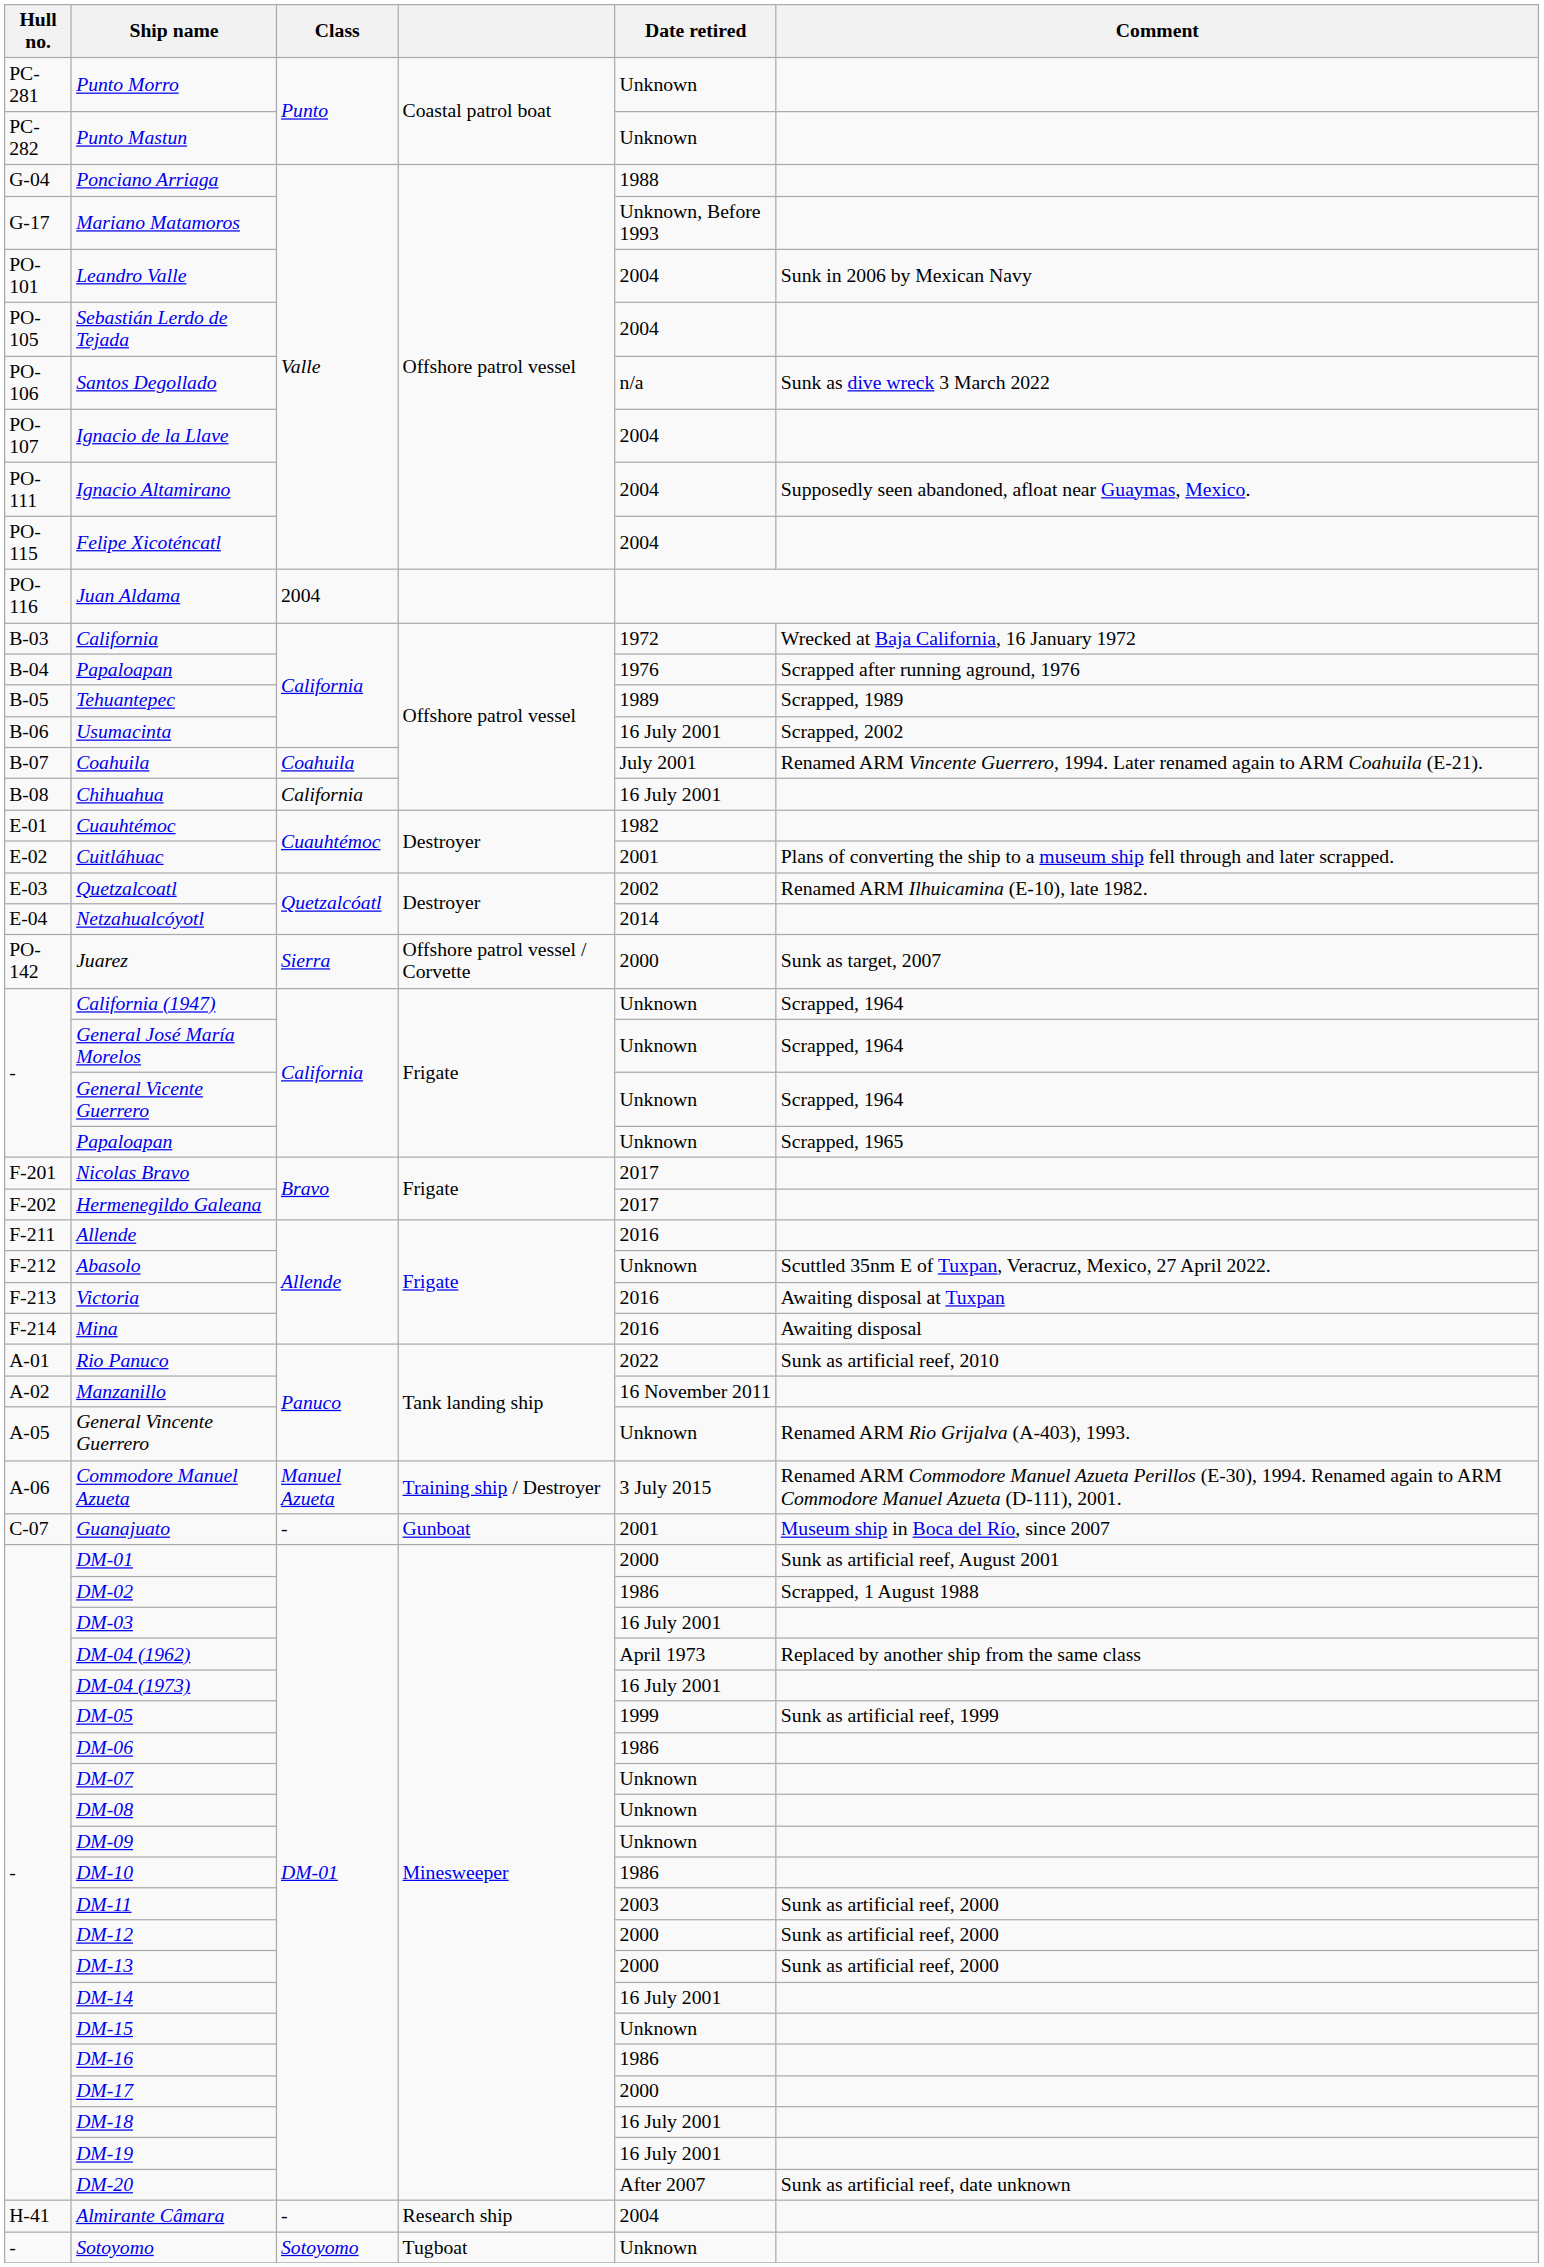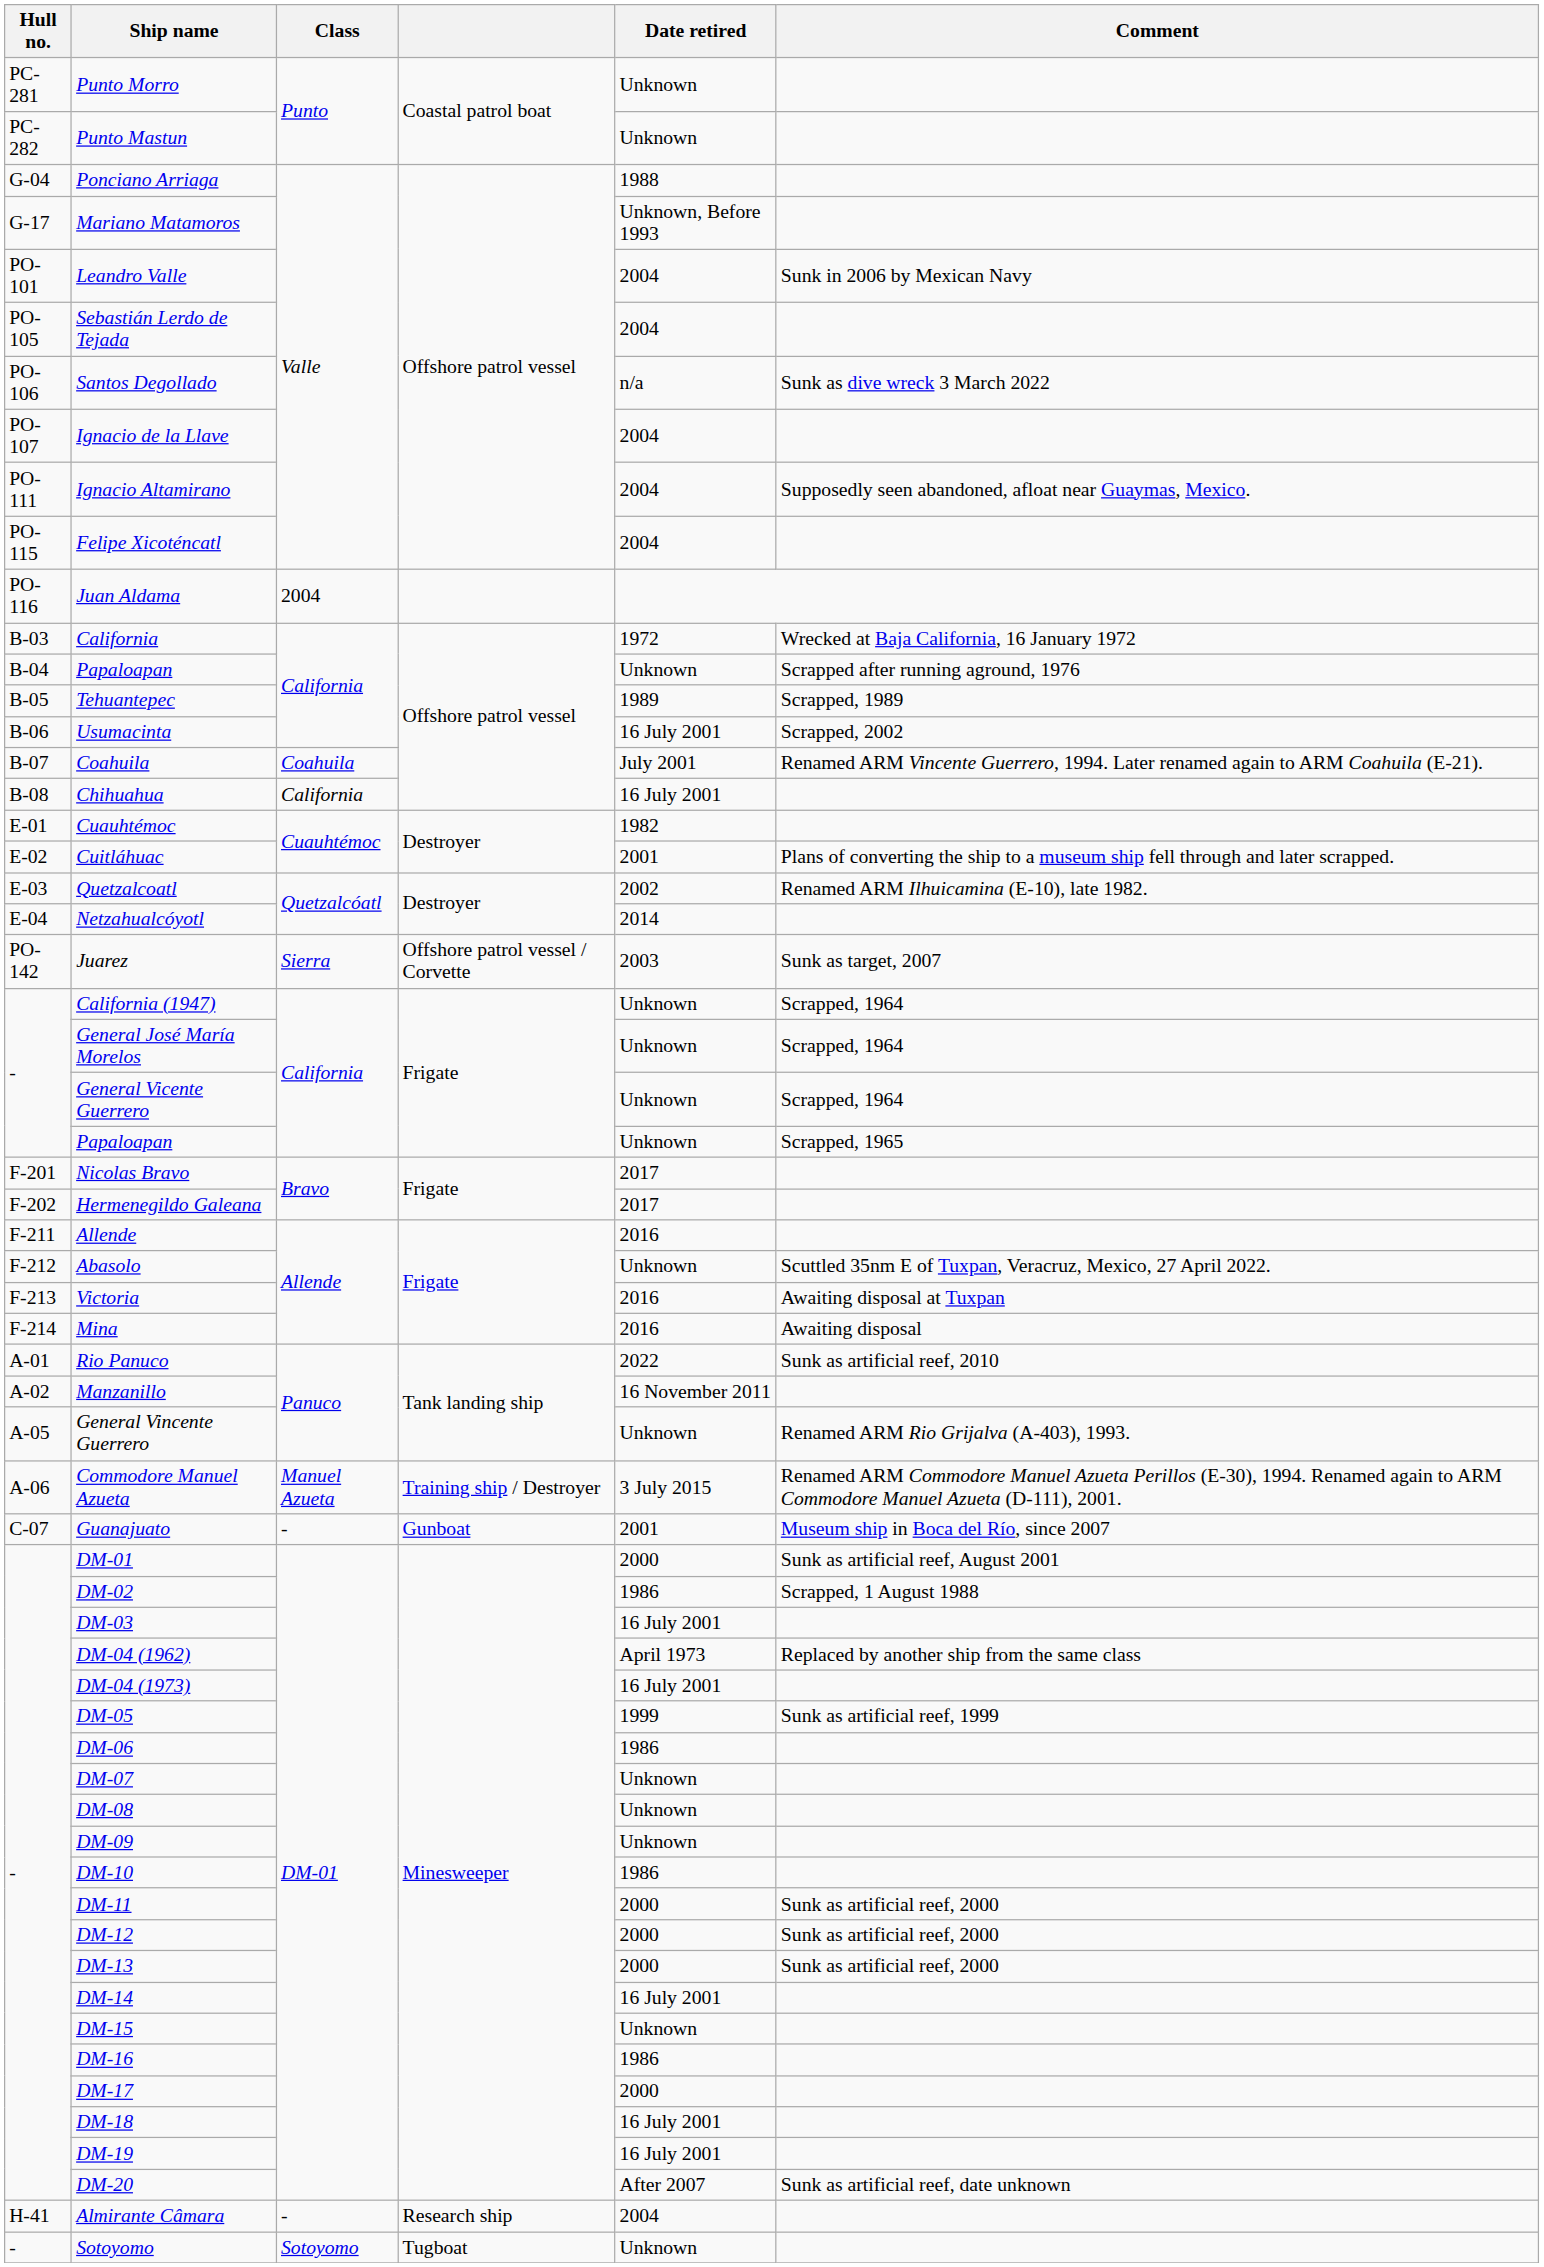 <table class="wikitable sortable nowraplinks">
 <tr>
 <th>Hull no.</th>
 <th>Ship name</th>
 <th>Class</th>
 <th></th>
 <th>Date retired</th>
 <th>Comment</th>
 </tr>
 <tr>
 <td>PC-281</td>
 <td><a href='#'><em>Punto Morro</em></a></td>
 <td rowspan="2"><em><a href='#'>Punto</a></em></td>
 <td rowspan="2">Coastal patrol boat</td>
 <td>Unknown</td>
 <td></td>
 </tr>
 <tr>
 <td>PC-282</td>
 <td><a href='#'><em>Punto Mastun</em></a></td>
 <td>Unknown</td>
 <td></td>
 </tr>
 <tr>
 <td>G-04</td>
 <td><a href='#'><em>Ponciano Arriaga</em></a></td>
 <td rowspan="8"><em>Valle</em></td>
 <td rowspan="8">Offshore patrol vessel</td>
 <td>1988</td>
 <td></td>
 </tr>
 <tr>
 <td>G-17</td>
 <td><a href='#'><em>Mariano Matamoros</em></a></td>
 <td>Unknown, Before 1993</td>
 <td></td>
 </tr>
 <tr>
 <td>PO-101</td>
 <td><a href='#'><em>Leandro Valle</em></a></td>
 <td>2004</td>
 <td>Sunk in 2006 by Mexican Navy</td>
 </tr>
 <tr>
 <td>PO-105</td>
 <td><a href='#'><em>Sebastián Lerdo de Tejada</em></a></td>
 <td>2004</td>
 <td></td>
 </tr>
 <tr>
 <td>PO-106</td>
 <td><em><a href='#'>Santos Degollado</a></em></td>
 <td>n/a</td>
 <td>Sunk as <a href='#'>dive wreck</a> 3 March 2022</td>
 </tr>
 <tr>
 <td>PO-107</td>
 <td><a href='#'><em>Ignacio de la Llave</em></a></td>
 <td>2004</td>
 <td></td>
 </tr>
 <tr>
 <td>PO-111</td>
 <td><a href='#'><em>Ignacio Altamirano</em></a></td>
 <td>2004</td>
 <td>Supposedly seen abandoned, afloat near <a href='#'>Guaymas</a>, <a href='#'>Mexico</a>.</td>
 </tr>
 <tr>
 <td>PO-115</td>
 <td><a href='#'><em>Felipe Xicoténcatl</em></a></td>
 <td>2004</td>
 <td></td>
 </tr>
 <tr>
 <td>PO-116</td>
 <td><a href='#'><em>Juan Aldama</em></a></td>
 <td>2004</td>
 <td></td>
 </tr>
 <tr>
 <td>B-03</td>
 <td><em><a href='#'>California</a></em></td>
 <td rowspan="4"><em><a href='#'>California</a></em></td>
 <td rowspan="6">Offshore patrol vessel</td>
 <td>1972</td>
 <td>Wrecked at <a href='#'>Baja California</a>, 16 January 1972</td>
 </tr>
 <tr>
 <td>B-04</td>
 <td><em><a href='#'>Papaloapan</a></em></td>
-<td>1976</td>
+<td>Unknown</td>
 <td>Scrapped after running aground, 1976</td>
 </tr>
 <tr>
 <td>B-05</td>
 <td><em><a href='#'>Tehuantepec</a></em></td>
 <td>1989</td>
 <td>Scrapped, 1989</td>
 </tr>
 <tr>
 <td>B-06</td>
 <td><em><a href='#'>Usumacinta</a></em></td>
 <td>16 July 2001</td>
 <td>Scrapped, 2002</td>
 </tr>
 <tr>
 <td>B-07</td>
 <td><em><a href='#'>Coahuila</a></em></td>
 <td><em><a href='#'>Coahuila</a></em></td>
 <td>July 2001</td>
 <td>Renamed ARM <em>Vincente Guerrero</em>, 1994. Later renamed again to ARM <em>Coahuila</em> (E-21).</td>
 </tr>
 <tr>
 <td>B-08</td>
 <td><em><a href='#'>Chihuahua</a></em></td>
 <td><em>California</em></td>
 <td>16 July 2001</td>
 <td></td>
 </tr>
 <tr>
 <td>E-01</td>
 <td><em><a href='#'>Cuauhtémoc</a></em></td>
 <td rowspan="2"><em><a href='#'>Cuauhtémoc</a></em></td>
 <td rowspan="2">Destroyer</td>
 <td>1982</td>
 <td></td>
 </tr>
 <tr>
 <td>E-02</td>
 <td><em><a href='#'>Cuitláhuac</a></em></td>
 <td>2001</td>
 <td>Plans of converting the ship to a <a href='#'>museum ship</a> fell through and later scrapped.</td>
 </tr>
 <tr>
 <td>E-03</td>
 <td><a href='#'><em>Quetzalcoatl</em></a></td>
 <td rowspan="2"><em><a href='#'>Quetzalcóatl</a></em></td>
 <td rowspan="2">Destroyer</td>
 <td>2002</td>
 <td>Renamed ARM <em>Ilhuicamina</em> (E-10), late 1982.</td>
 </tr>
 <tr>
 <td>E-04</td>
 <td><a href='#'><em>Netzahualcóyotl</em></a></td>
 <td>2014</td>
 <td></td>
 </tr>
 <tr>
 <td>PO-142</td>
 <td><em>Juarez</em></td>
 <td><a href='#'><em>Sierra</em></a></td>
 <td>Offshore patrol vessel / Corvette</td>
-<td>2000</td>
+<td>2003</td>
 <td>Sunk as target, 2007</td>
 </tr>
 <tr>
 <td rowspan="4">-</td>
 <td><a href='#'><em>California (1947)</em></a></td>
 <td rowspan="4"><em><a href='#'>California</a></em></td>
 <td rowspan="4">Frigate</td>
 <td>Unknown</td>
 <td>Scrapped, 1964</td>
 </tr>
 <tr>
 <td><em><a href='#'>General José María Morelos</a></em></td>
 <td>Unknown</td>
 <td>Scrapped, 1964</td>
 </tr>
 <tr>
 <td><em><a href='#'>General Vicente Guerrero</a></em></td>
 <td>Unknown</td>
 <td>Scrapped, 1964</td>
 </tr>
 <tr>
 <td><em><a href='#'>Papaloapan</a></em></td>
 <td>Unknown</td>
 <td>Scrapped, 1965</td>
 </tr>
 <tr>
 <td>F-201</td>
 <td><a href='#'><em>Nicolas Bravo</em></a></td>
 <td rowspan="2"><a href='#'><em>Bravo</em></a></td>
 <td rowspan="2">Frigate</td>
 <td>2017</td>
 <td></td>
 </tr>
 <tr>
 <td>F-202</td>
 <td><a href='#'><em>Hermenegildo Galeana</em></a></td>
 <td>2017</td>
 <td></td>
 </tr>
 <tr>
 <td>F-211</td>
 <td><a href='#'><em>Allende</em></a></td>
 <td rowspan="4"><a href='#'><em>Allende</em></a></td>
 <td rowspan="4"><a href='#'>Frigate</a></td>
 <td>2016</td>
 <td></td>
 </tr>
 <tr>
 <td>F-212</td>
 <td><a href='#'><em>Abasolo</em></a></td>
 <td>Unknown</td>
 <td>Scuttled 35nm E of <a href='#'>Tuxpan</a>, Veracruz, Mexico, 27 April 2022.</td>
 </tr>
 <tr>
 <td>F-213</td>
 <td><a href='#'><em>Victoria</em></a></td>
 <td>2016</td>
 <td>Awaiting disposal at <a href='#'>Tuxpan</a></td>
 </tr>
 <tr>
 <td>F-214</td>
 <td><a href='#'><em>Mina</em></a></td>
 <td>2016</td>
 <td>Awaiting disposal</td>
 </tr>
 <tr>
 <td>A-01</td>
 <td><em><a href='#'>Rio Panuco</a></em></td>
 <td rowspan="3"><em><a href='#'>Panuco</a></em></td>
 <td rowspan="3">Tank landing ship</td>
 <td>2022</td>
 <td>Sunk as artificial reef, 2010</td>
 </tr>
 <tr>
 <td>A-02</td>
 <td><em><a href='#'>Manzanillo</a></em></td>
 <td>16 November 2011</td>
 <td></td>
 </tr>
 <tr>
 <td>A-05</td>
 <td><em>General Vincente Guerrero</em></td>
 <td>Unknown</td>
 <td>Renamed ARM <em>Rio Grijalva</em> (A-403), 1993.</td>
 </tr>
 <tr>
 <td>A-06</td>
 <td><em><a href='#'>Commodore Manuel Azueta</a></em></td>
 <td><em><a href='#'>Manuel Azueta</a></em></td>
 <td><a href='#'>Training ship</a> / Destroyer</td>
 <td>3 July 2015</td>
 <td>Renamed ARM <em>Commodore Manuel Azueta Perillos</em> (E-30), 1994. Renamed again to ARM <em>Commodore Manuel Azueta</em> (D-111), 2001.</td>
 </tr>
 <tr>
 <td>C-07</td>
 <td><em><a href='#'>Guanajuato</a></em></td>
 <td>-</td>
 <td><a href='#'>Gunboat</a></td>
 <td>2001</td>
 <td><a href='#'>Museum ship</a> in <a href='#'>Boca del Río</a>, since 2007</td>
 </tr>
 <tr>
 <td rowspan="21">-</td>
 <td><em><a href='#'>DM-01</a></em></td>
 <td rowspan="21"><em><a href='#'>DM-01</a></em></td>
 <td rowspan="21"><a href='#'>Minesweeper</a></td>
 <td>2000</td>
 <td>Sunk as artificial reef, August 2001</td>
 </tr>
 <tr>
 <td><a href='#'><em>DM-02</em></a></td>
 <td>1986</td>
 <td>Scrapped, 1 August 1988</td>
 </tr>
 <tr>
 <td><em><a href='#'>DM-03</a></em></td>
 <td>16 July 2001</td>
 <td></td>
 </tr>
 <tr>
 <td><em><a href='#'>DM-04 (1962)</a></em></td>
 <td>April 1973</td>
 <td>Replaced by another ship from the same class</td>
 </tr>
 <tr>
 <td><em><a href='#'>DM-04 (1973)</a></em></td>
 <td>16 July 2001</td>
 <td></td>
 </tr>
 <tr>
 <td><em><a href='#'>DM-05</a></em></td>
 <td>1999</td>
 <td>Sunk as artificial reef, 1999</td>
 </tr>
 <tr>
 <td><em><a href='#'>DM-06</a></em></td>
 <td>1986</td>
 <td></td>
 </tr>
 <tr>
 <td><em><a href='#'>DM-07</a></em></td>
 <td>Unknown</td>
 <td></td>
 </tr>
 <tr>
 <td><em><a href='#'>DM-08</a></em></td>
 <td>Unknown</td>
 <td></td>
 </tr>
 <tr>
 <td><em><a href='#'>DM-09</a></em></td>
 <td>Unknown</td>
 <td></td>
 </tr>
 <tr>
 <td><em><a href='#'>DM-10</a></em></td>
 <td>1986</td>
 <td></td>
 </tr>
 <tr>
 <td><em><a href='#'>DM-11</a></em></td>
-<td>2003</td>
+<td>2000</td>
 <td>Sunk as artificial reef, 2000</td>
 </tr>
 <tr>
 <td><em><a href='#'>DM-12</a></em></td>
 <td>2000</td>
 <td>Sunk as artificial reef, 2000</td>
 </tr>
 <tr>
 <td><em><a href='#'>DM-13</a></em></td>
 <td>2000</td>
 <td>Sunk as artificial reef, 2000</td>
 </tr>
 <tr>
 <td><em><a href='#'>DM-14</a></em></td>
 <td>16 July 2001</td>
 <td></td>
 </tr>
 <tr>
 <td><em><a href='#'>DM-15</a></em></td>
 <td>Unknown</td>
 <td></td>
 </tr>
 <tr>
 <td><em><a href='#'>DM-16</a></em></td>
 <td>1986</td>
 <td></td>
 </tr>
 <tr>
 <td><em><a href='#'>DM-17</a></em></td>
 <td>2000</td>
 <td></td>
 </tr>
 <tr>
 <td><a href='#'><em>DM-18</em></a></td>
 <td>16 July 2001</td>
 <td></td>
 </tr>
 <tr>
 <td><em><a href='#'>DM-19</a></em></td>
 <td>16 July 2001</td>
 <td></td>
 </tr>
 <tr>
 <td><em><a href='#'>DM-20</a></em></td>
 <td>After 2007</td>
 <td>Sunk as artificial reef, date unknown</td>
 </tr>
 <tr>
 <td>H-41</td>
 <td><em><a href='#'>Almirante Câmara</a></em></td>
 <td>-</td>
 <td>Research ship</td>
 <td>2004</td>
 <td></td>
 </tr>
 <tr>
 <td>-</td>
 <td><em><a href='#'>Sotoyomo</a></em></td>
 <td><em><a href='#'>Sotoyomo</a></em></td>
 <td>Tugboat</td>
 <td>Unknown</td>
 <td></td>
 </tr>
 </table>
